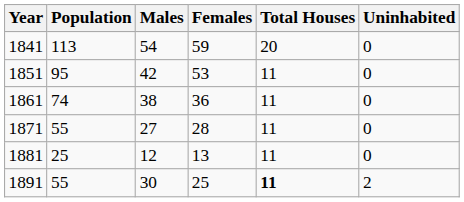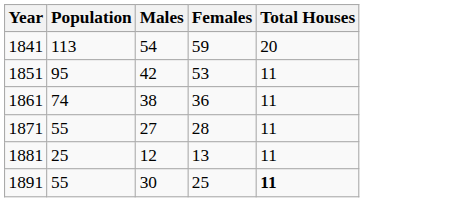 <table class="wikitable">
 <tr>
 <th>Year</th>
 <th>Population</th>
 <th>Males</th>
 <th>Females</th>
 <th>Total Houses</th>
-<th>Uninhabited</th>
 </tr>
 <tr>
 <td>1841</td>
 <td>113</td>
 <td>54</td>
 <td>59</td>
 <td>20</td>
-<td>0</td>
 </tr>
 <tr>
 <td>1851</td>
 <td>95</td>
 <td>42</td>
 <td>53</td>
 <td>11</td>
-<td>0</td>
 </tr>
 <tr>
 <td>1861</td>
 <td>74</td>
 <td>38</td>
 <td>36</td>
 <td>11</td>
-<td>0</td>
 </tr>
 <tr>
 <td>1871</td>
 <td>55</td>
 <td>27</td>
 <td>28</td>
 <td>11</td>
-<td>0</td>
 </tr>
 <tr>
 <td>1881</td>
 <td>25</td>
 <td>12</td>
 <td>13</td>
 <td>11</td>
-<td>0</td>
 </tr>
 <tr>
 <td>1891</td>
 <td>55</td>
 <td>30</td>
 <td>25</td>
 <td><strong>11</strong></td>
-<td>2</td>
 </tr>
 </table>
